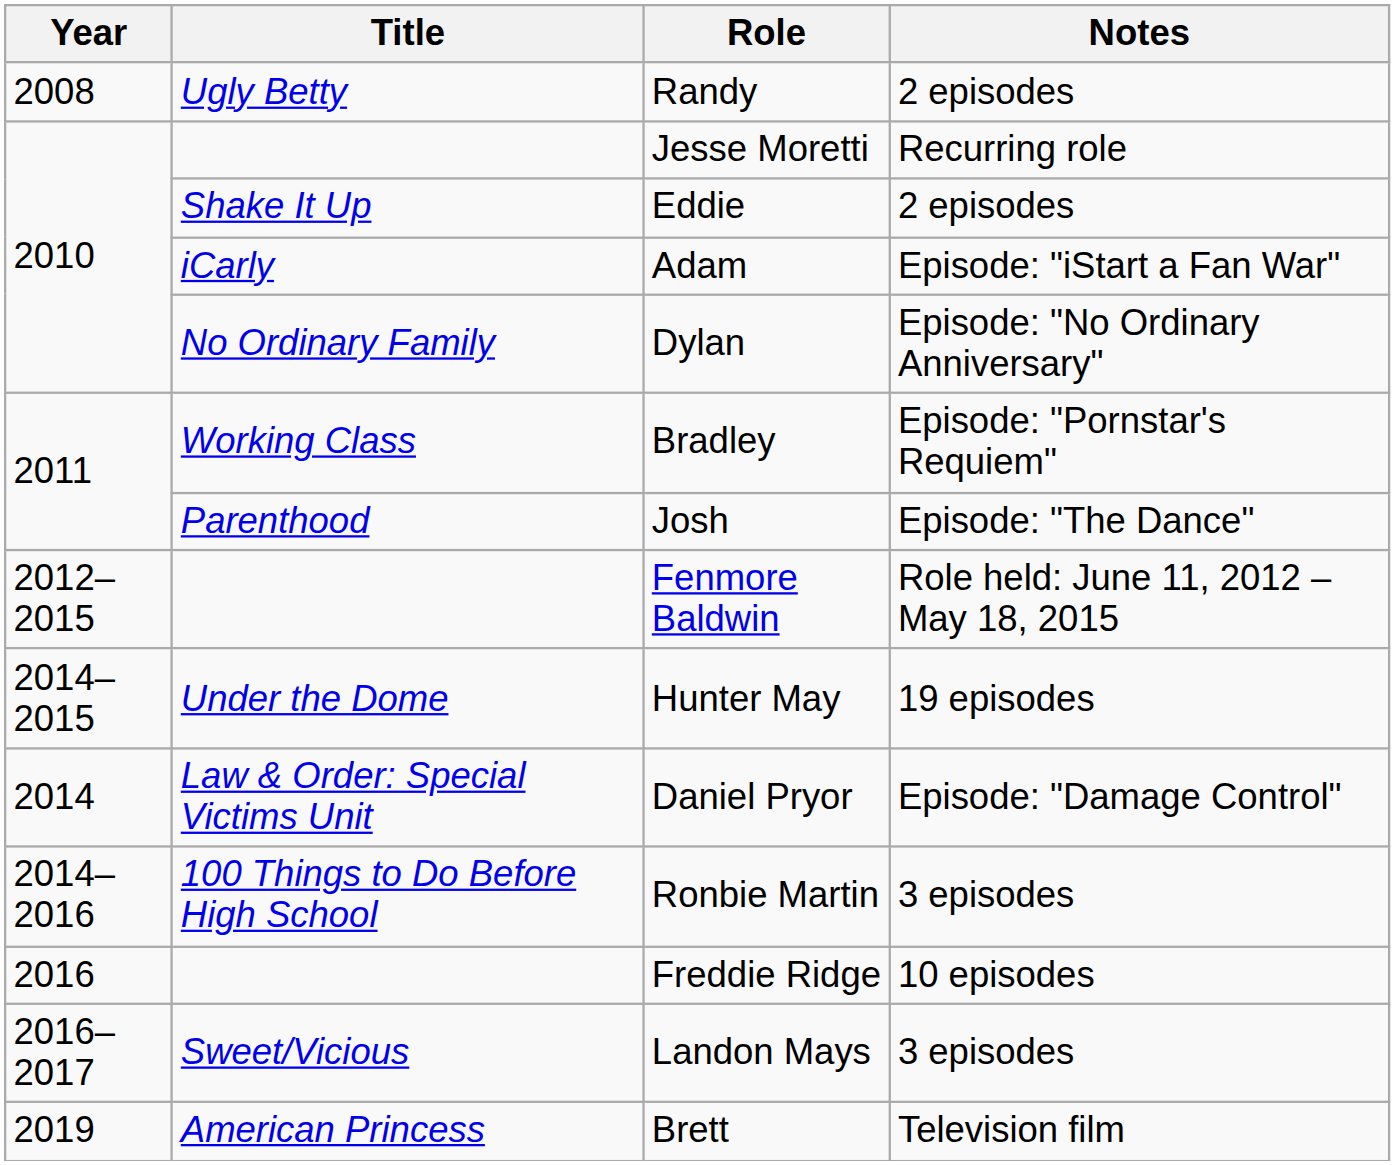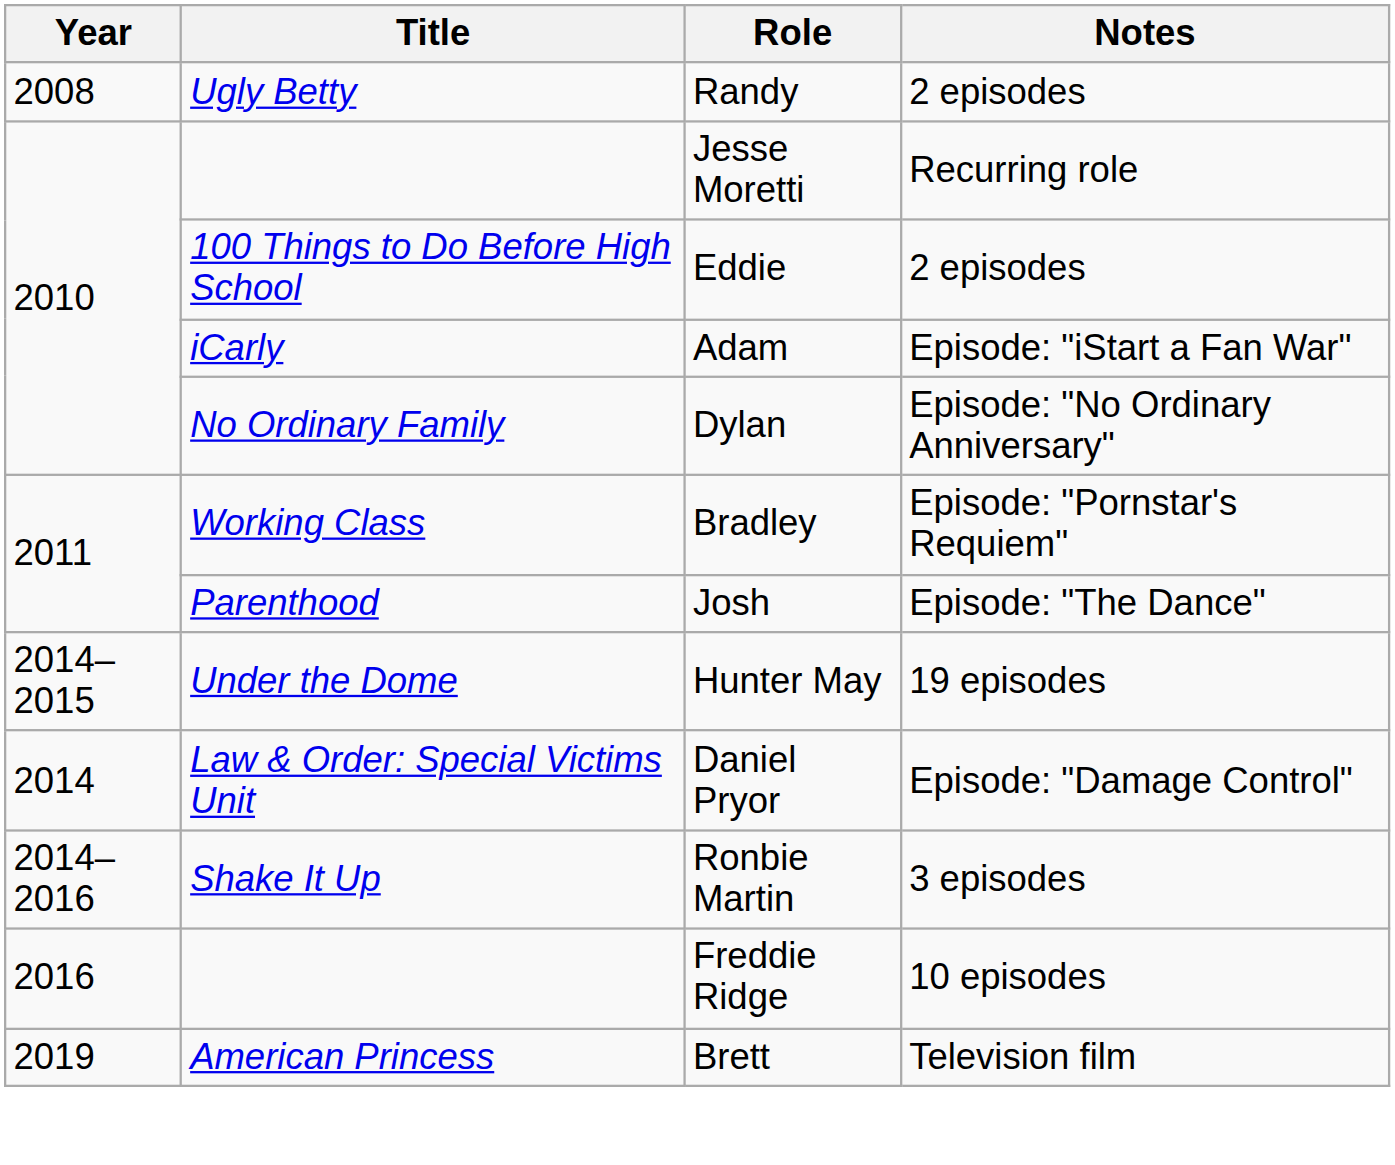 <table class="wikitable sortable">
 <tr>
 <th>Year</th>
 <th>Title</th>
 <th>Role</th>
 <th class="unsortable">Notes</th>
 </tr>
 <tr>
 <td>2008</td>
 <td><em><a href='#'>Ugly Betty</a></em></td>
 <td>Randy</td>
 <td>2 episodes</td>
 </tr>
 <tr>
 <td rowspan="4">2010</td>
 <td><em></em></td>
 <td>Jesse Moretti</td>
 <td>Recurring role</td>
 </tr>
 <tr>
-<td><em><a href='#'>Shake It Up</a></em></td>
+<td><em><a href='#'>100 Things to Do Before High School</a></em></td>
 <td>Eddie</td>
 <td>2 episodes</td>
 </tr>
 <tr>
 <td><em><a href='#'>iCarly</a></em></td>
 <td>Adam</td>
 <td>Episode: "iStart a Fan War"</td>
 </tr>
 <tr>
 <td><em><a href='#'>No Ordinary Family</a></em></td>
 <td>Dylan</td>
 <td>Episode: "No Ordinary Anniversary"</td>
 </tr>
 <tr>
 <td rowspan="2">2011</td>
 <td><em><a href='#'>Working Class</a></em></td>
 <td>Bradley</td>
 <td>Episode: "Pornstar's Requiem"</td>
 </tr>
 <tr>
 <td><em><a href='#'>Parenthood</a></em></td>
 <td>Josh</td>
 <td>Episode: "The Dance"</td>
 </tr>
 <tr>
-<td>2012–2015</td>
-<td><em></em></td>
-<td><a href='#'>Fenmore Baldwin</a></td>
-<td>Role held: June 11, 2012 – May 18, 2015</td>
-</tr>
-<tr>
 <td>2014–2015</td>
 <td><em><a href='#'>Under the Dome</a></em></td>
 <td>Hunter May</td>
 <td>19 episodes</td>
 </tr>
 <tr>
 <td>2014</td>
 <td><em><a href='#'>Law & Order: Special Victims Unit</a></em></td>
 <td>Daniel Pryor</td>
 <td>Episode: "Damage Control"</td>
 </tr>
 <tr>
 <td>2014–2016</td>
-<td><em><a href='#'>100 Things to Do Before High School</a></em></td>
+<td><em><a href='#'>Shake It Up</a></em></td>
 <td>Ronbie Martin</td>
 <td>3 episodes</td>
 </tr>
 <tr>
 <td>2016</td>
 <td><em></em></td>
 <td>Freddie Ridge</td>
 <td>10 episodes</td>
 </tr>
 <tr>
-<td>2016–2017</td>
-<td><em><a href='#'>Sweet/Vicious</a></em></td>
-<td>Landon Mays</td>
-<td>3 episodes</td>
-</tr>
-<tr>
 <td>2019</td>
 <td><em><a href='#'>American Princess</a></em></td>
 <td>Brett</td>
 <td>Television film</td>
 </tr>
 </table>
